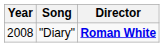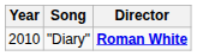 <table class="wikitable">
 <tr>
 <th>Year</th>
 <th>Song</th>
 <th>Director</th>
 </tr>
 <tr>
-<td>2008</td>
+<td>2010</td>
 <td>"Diary"</td>
 <td><strong><a href='#'>Roman White</a></strong></td>
 </tr>
 </table>
